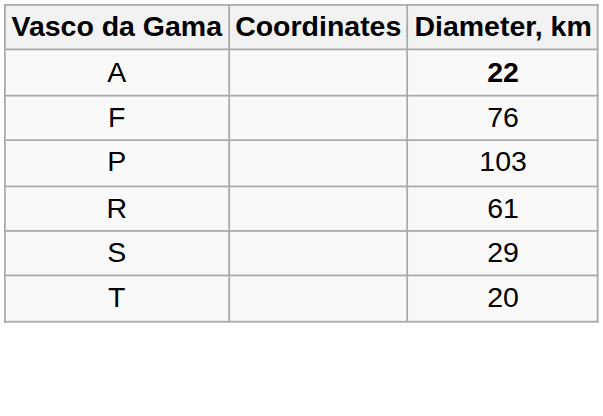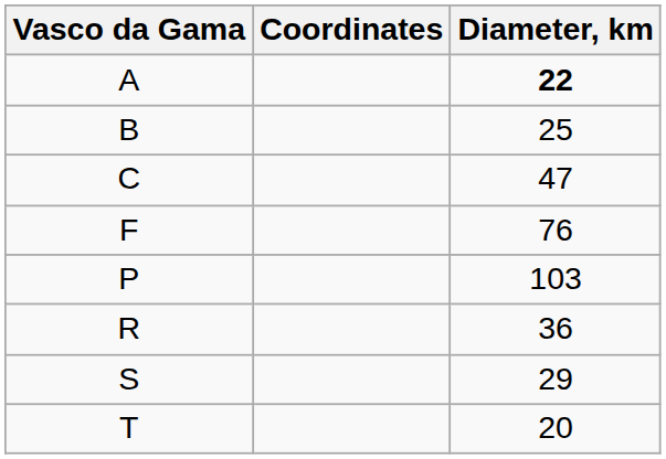 <table class="wikitable" style="text-align:center">
 <tr>
 <th>Vasco da Gama</th>
 <th class="unsortable">Coordinates</th>
 <th>Diameter, km</th>
 </tr>
 <tr>
 <td>A</td>
 <td></td>
 <td><strong>22</strong></td>
+</tr>
+<tr>
+<td>B</td>
+<td></td>
+<td>25</td>
+</tr>
+<tr>
+<td>C</td>
+<td></td>
+<td>47</td>
 </tr>
 <tr>
 <td>F</td>
 <td></td>
 <td>76</td>
 </tr>
 <tr>
 <td>P</td>
 <td></td>
 <td>103</td>
 </tr>
 <tr>
 <td>R</td>
 <td></td>
-<td>61</td>
+<td>36</td>
 </tr>
 <tr>
 <td>S</td>
 <td></td>
 <td>29</td>
 </tr>
 <tr>
 <td>T</td>
 <td></td>
 <td>20</td>
 </tr>
 </table>
